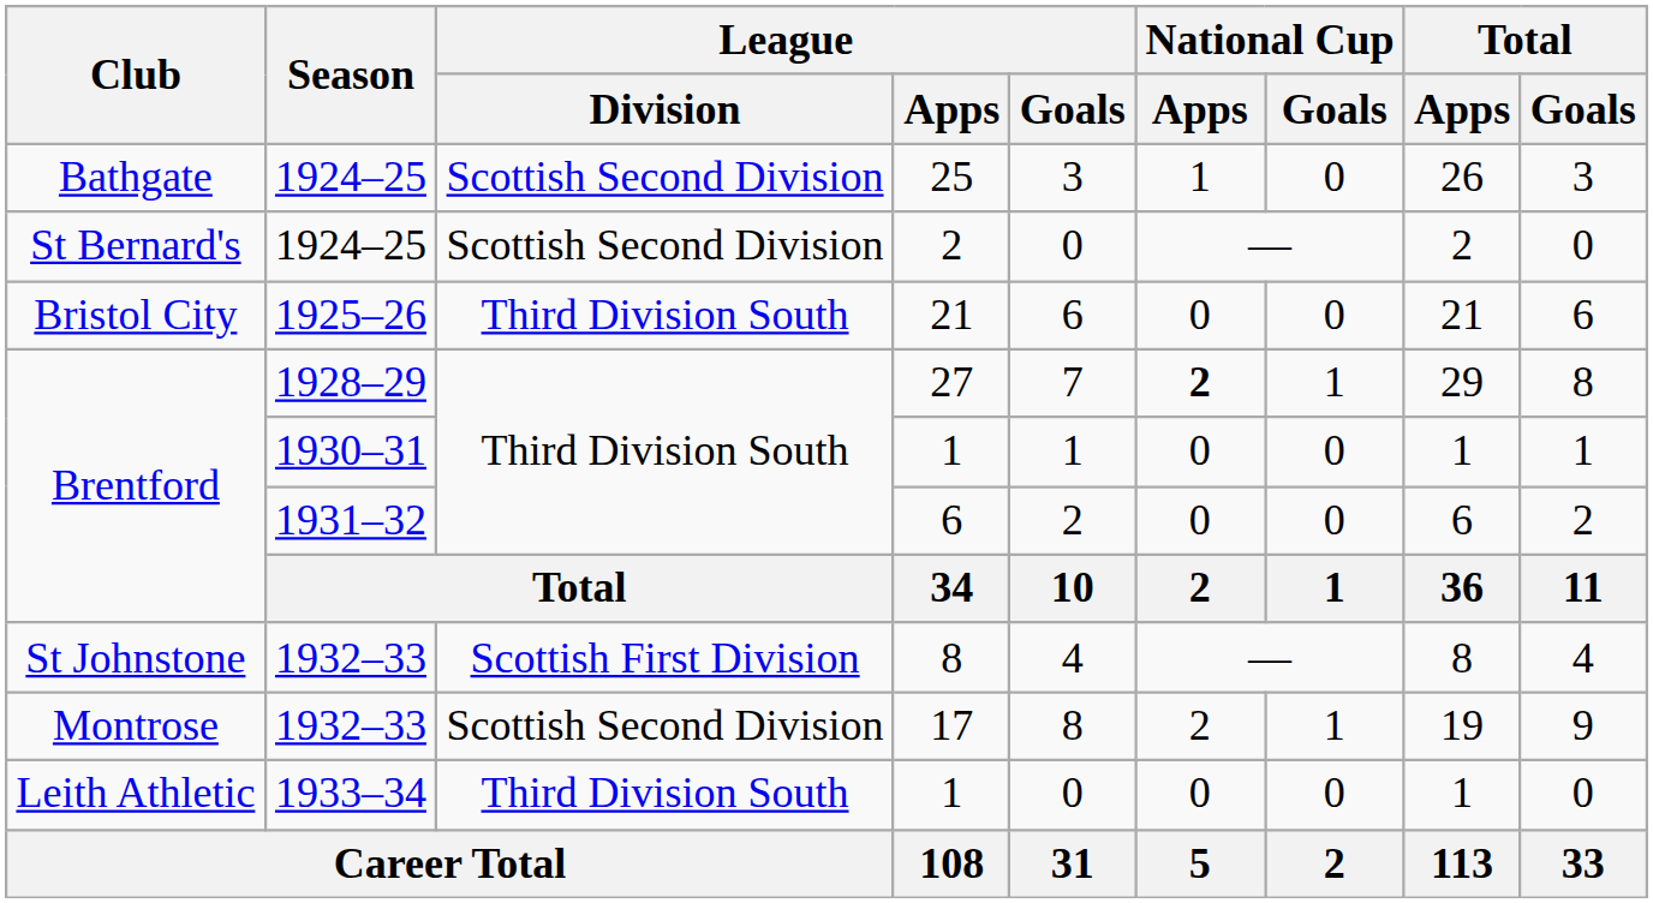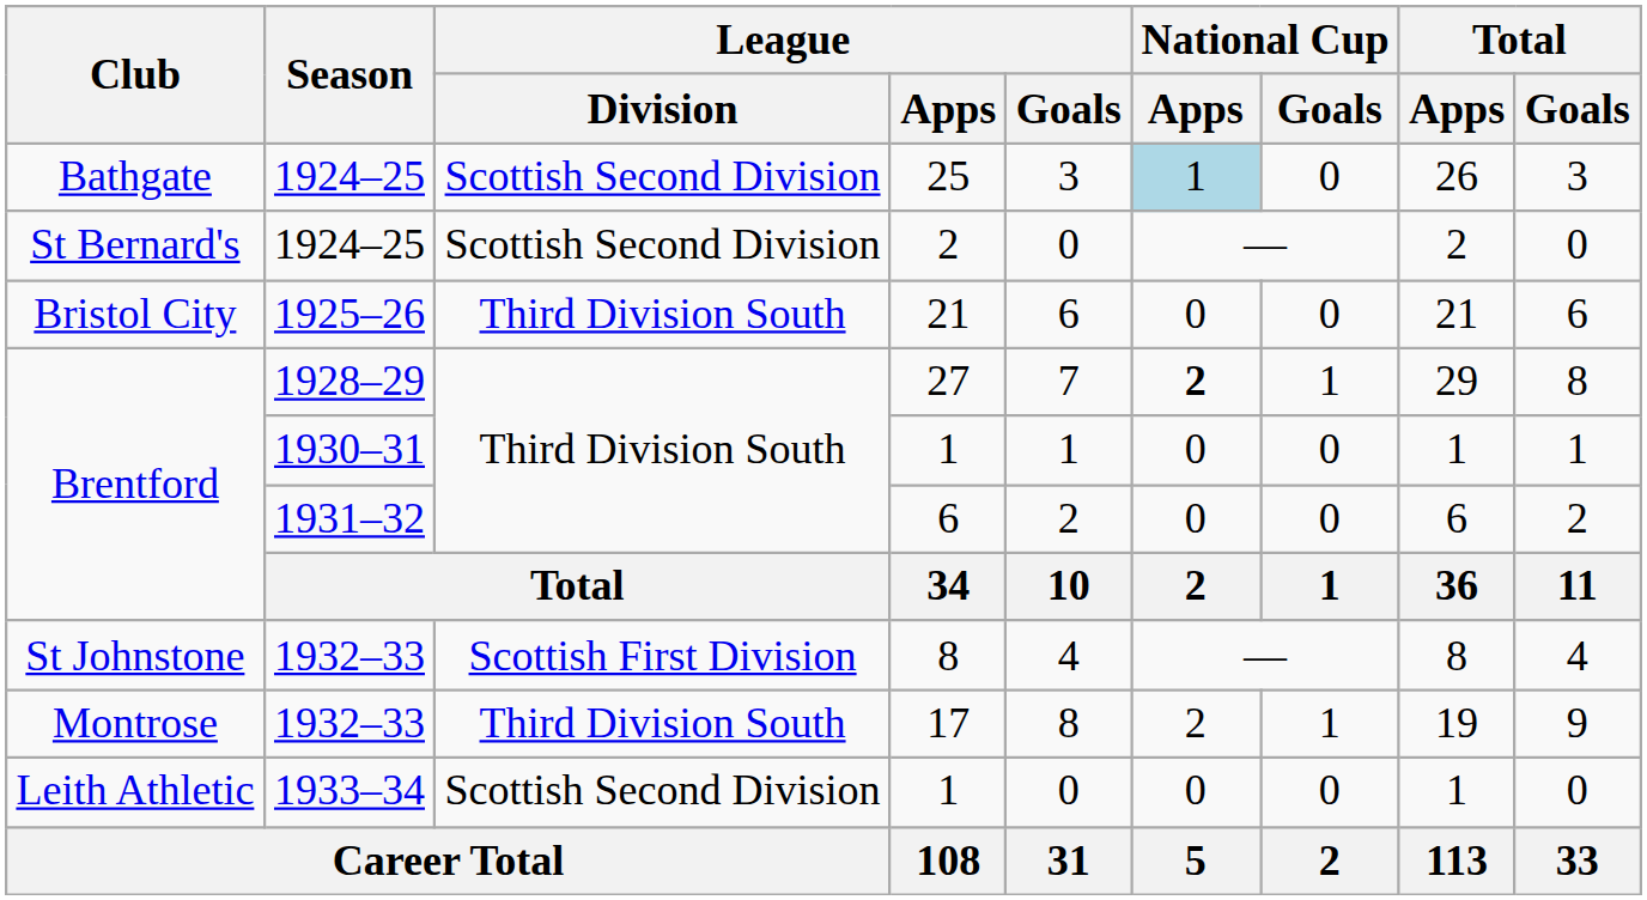 <table class="wikitable" style="text-align: center;">
 <tr>
 <th rowspan="2">Club</th>
 <th rowspan="2">Season</th>
 <th colspan="3">League</th>
 <th colspan="2">National Cup</th>
 <th colspan="2">Total</th>
 </tr>
 <tr>
 <th>Division</th>
 <th>Apps</th>
 <th>Goals</th>
 <th>Apps</th>
 <th>Goals</th>
 <th>Apps</th>
 <th>Goals</th>
 </tr>
 <tr>
 <td><a href='#'>Bathgate</a></td>
 <td><a href='#'>1924–25</a></td>
 <td><a href='#'>Scottish Second Division</a></td>
 <td>25</td>
 <td>3</td>
-<td>1</td>
+<td style="background: lightblue;">1</td>
 <td>0</td>
 <td>26</td>
 <td>3</td>
 </tr>
 <tr>
 <td><a href='#'>St Bernard's</a></td>
 <td>1924–25</td>
 <td>Scottish Second Division</td>
 <td>2</td>
 <td>0</td>
 <td colspan="2">—</td>
 <td>2</td>
 <td>0</td>
 </tr>
 <tr>
 <td><a href='#'>Bristol City</a></td>
 <td><a href='#'>1925–26</a></td>
 <td><a href='#'>Third Division South</a></td>
 <td>21</td>
 <td>6</td>
 <td>0</td>
 <td>0</td>
 <td>21</td>
 <td>6</td>
 </tr>
 <tr>
 <td rowspan="4"><a href='#'>Brentford</a></td>
 <td><a href='#'>1928–29</a></td>
 <td rowspan="3">Third Division South</td>
 <td>27</td>
 <td>7</td>
 <td><strong>2</strong></td>
 <td>1</td>
 <td>29</td>
 <td>8</td>
 </tr>
 <tr>
 <td><a href='#'>1930–31</a></td>
 <td>1</td>
 <td>1</td>
 <td>0</td>
 <td>0</td>
 <td>1</td>
 <td>1</td>
 </tr>
 <tr>
 <td><a href='#'>1931–32</a></td>
 <td>6</td>
 <td>2</td>
 <td>0</td>
 <td>0</td>
 <td>6</td>
 <td>2</td>
 </tr>
 <tr>
 <th colspan="2">Total</th>
 <th>34</th>
 <th>10</th>
 <th>2</th>
 <th>1</th>
 <th>36</th>
 <th>11</th>
 </tr>
 <tr>
 <td><a href='#'>St Johnstone</a></td>
 <td><a href='#'>1932–33</a></td>
 <td><a href='#'>Scottish First Division</a></td>
 <td>8</td>
 <td>4</td>
 <td colspan="2">—</td>
 <td>8</td>
 <td>4</td>
 </tr>
 <tr>
 <td><a href='#'>Montrose</a></td>
 <td><a href='#'>1932–33</a></td>
-<td>Scottish Second Division</td>
+<td><a href='#'>Third Division South</a></td>
 <td>17</td>
 <td>8</td>
 <td>2</td>
 <td>1</td>
 <td>19</td>
 <td>9</td>
 </tr>
 <tr>
 <td><a href='#'>Leith Athletic</a></td>
 <td><a href='#'>1933–34</a></td>
-<td><a href='#'>Third Division South</a></td>
+<td>Scottish Second Division</td>
 <td>1</td>
 <td>0</td>
 <td>0</td>
 <td>0</td>
 <td>1</td>
 <td>0</td>
 </tr>
 <tr>
 <th colspan="3">Career Total</th>
 <th>108</th>
 <th>31</th>
 <th>5</th>
 <th>2</th>
 <th>113</th>
 <th>33</th>
 </tr>
 </table>
